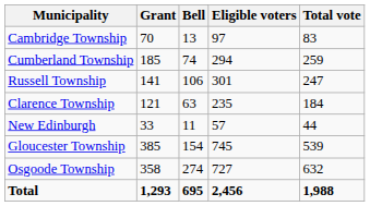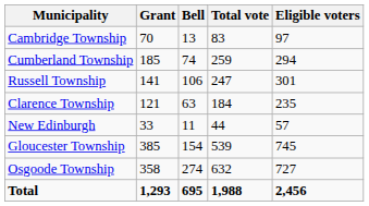 <table class="wikitable sortable">
 <tr>
 <th>Municipality</th>
 <th>Grant</th>
 <th>Bell</th>
+<th>Total vote</th>
 <th>Eligible voters</th>
-<th>Total vote</th>
 </tr>
 <tr>
 <td><a href='#'>Cambridge Township</a></td>
 <td>70</td>
 <td>13</td>
+<td>83</td>
 <td>97</td>
-<td>83</td>
 </tr>
 <tr>
 <td><a href='#'>Cumberland Township</a></td>
 <td>185</td>
 <td>74</td>
+<td>259</td>
 <td>294</td>
-<td>259</td>
 </tr>
 <tr>
 <td><a href='#'>Russell Township</a></td>
 <td>141</td>
 <td>106</td>
+<td>247</td>
 <td>301</td>
-<td>247</td>
 </tr>
 <tr>
 <td><a href='#'>Clarence Township</a></td>
 <td>121</td>
 <td>63</td>
+<td>184</td>
 <td>235</td>
-<td>184</td>
 </tr>
 <tr>
 <td><a href='#'>New Edinburgh</a></td>
 <td>33</td>
 <td>11</td>
+<td>44</td>
 <td>57</td>
-<td>44</td>
 </tr>
 <tr>
 <td><a href='#'>Gloucester Township</a></td>
 <td>385</td>
 <td>154</td>
+<td>539</td>
 <td>745</td>
-<td>539</td>
 </tr>
 <tr>
 <td><a href='#'>Osgoode Township</a></td>
 <td>358</td>
 <td>274</td>
+<td>632</td>
 <td>727</td>
-<td>632</td>
 </tr>
 <tr>
 <td><strong>Total</strong></td>
 <td><strong>1,293</strong></td>
 <td><strong>695</strong></td>
+<td><strong>1,988</strong></td>
 <td><strong>2,456</strong></td>
-<td><strong>1,988</strong></td>
 </tr>
 </table>
